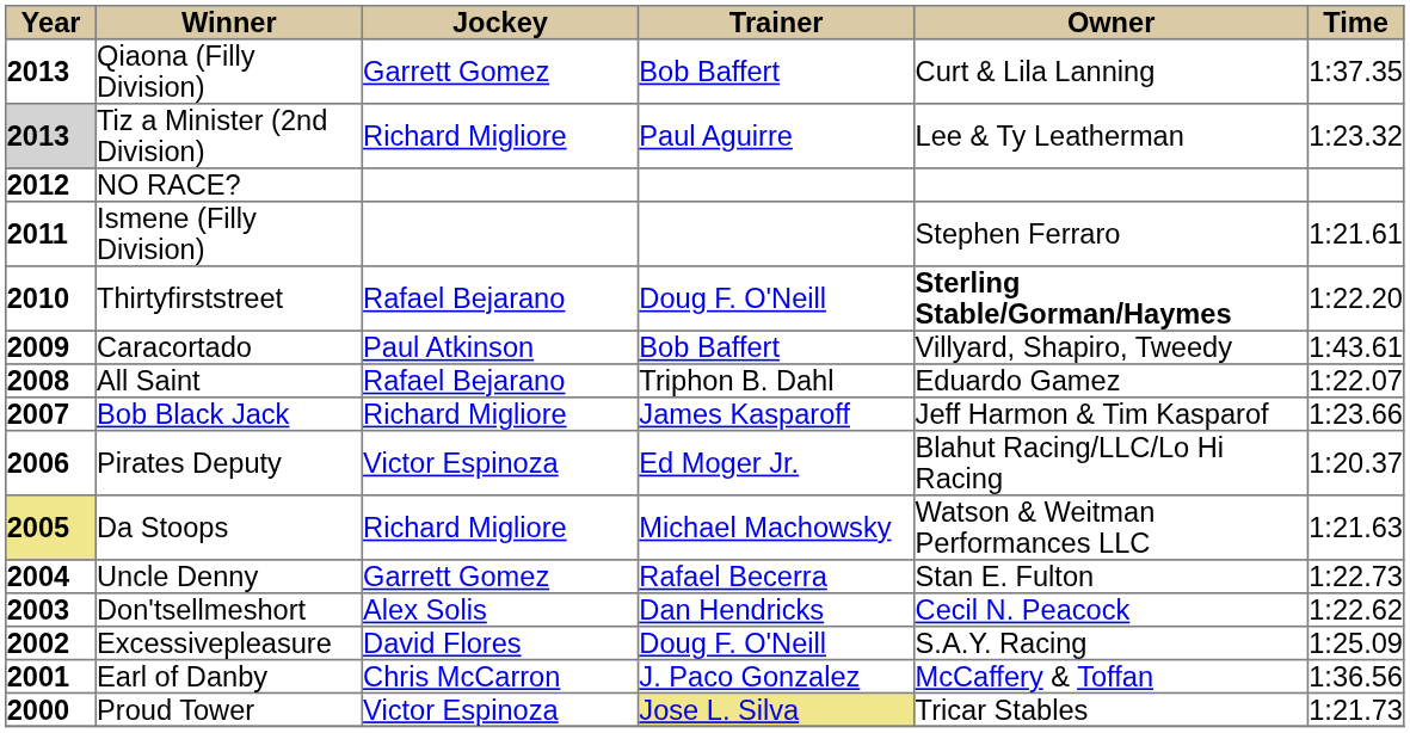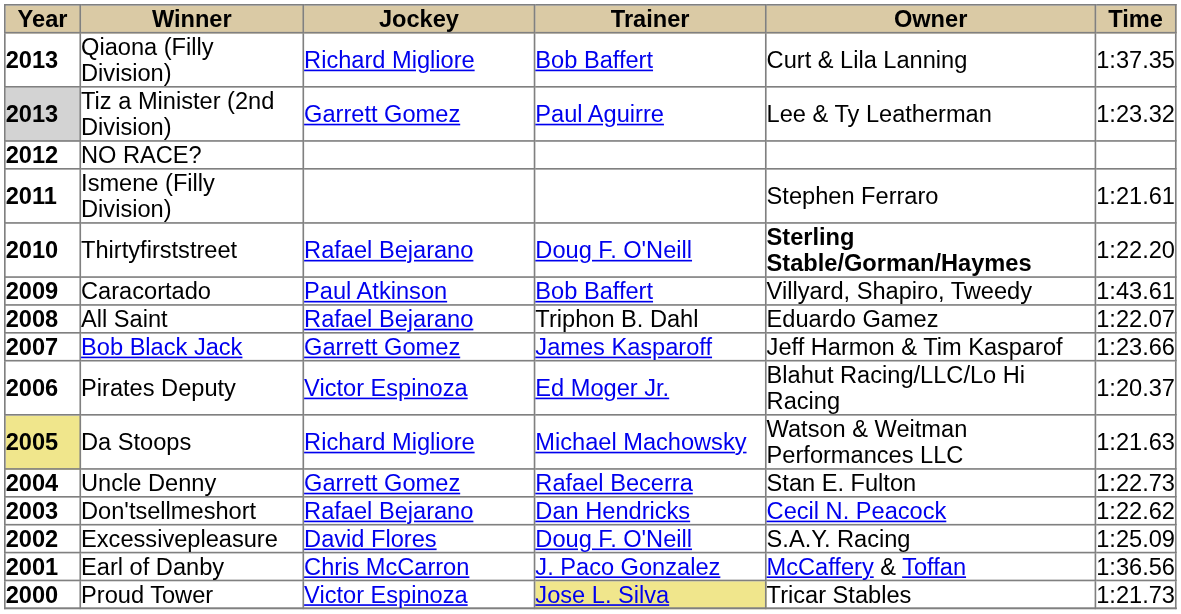 <table class = "sortable" | border="1" cellpadding="0" style="border-collapse: collapse; font-size:90%">
 <tr bgcolor="#DACAA5" align="center">
 <td width="45px"><strong>Year</strong> <br></td>
 <td width="135px"><strong>Winner</strong> <br></td>
 <td width="140px"><strong>Jockey</strong> <br></td>
 <td width="140px"><strong>Trainer</strong> <br></td>
 <td width="200px"><strong>Owner</strong> <br></td>
 <td width="46px"><strong>Time</strong></td>
 </tr>
 <tr>
 <td><strong>2013</strong></td>
 <td>Qiaona (Filly Division)</td>
-<td><a href='#'>Garrett Gomez</a></td>
+<td><a href='#'>Richard Migliore</a></td>
 <td><a href='#'>Bob Baffert</a></td>
 <td>Curt & Lila Lanning</td>
 <td>1:37.35</td>
 </tr>
 <tr>
 <td style="background: lightgrey;"><strong>2013</strong></td>
 <td>Tiz a Minister (2nd Division)</td>
-<td><a href='#'>Richard Migliore</a></td>
+<td><a href='#'>Garrett Gomez</a></td>
 <td><a href='#'>Paul Aguirre</a></td>
 <td>Lee & Ty Leatherman</td>
 <td>1:23.32</td>
 </tr>
 <tr>
 <td><strong>2012</strong></td>
 <td>NO RACE?</td>
 <td></td>
 <td></td>
 <td></td>
 <td></td>
 </tr>
 <tr>
 <td><strong>2011</strong></td>
 <td>Ismene (Filly Division)</td>
 <td></td>
 <td></td>
 <td>Stephen Ferraro</td>
 <td>1:21.61</td>
 </tr>
 <tr>
 <td><strong>2010</strong></td>
 <td>Thirtyfirststreet</td>
 <td><a href='#'>Rafael Bejarano</a></td>
 <td><a href='#'>Doug F. O'Neill</a></td>
 <td><strong>Sterling Stable/Gorman/Haymes</strong></td>
 <td>1:22.20</td>
 </tr>
 <tr>
 <td><strong>2009</strong></td>
 <td>Caracortado</td>
 <td><a href='#'>Paul Atkinson</a></td>
 <td><a href='#'>Bob Baffert</a></td>
 <td>Villyard, Shapiro, Tweedy</td>
 <td>1:43.61</td>
 </tr>
 <tr>
 <td><strong>2008</strong></td>
 <td>All Saint</td>
 <td><a href='#'>Rafael Bejarano</a></td>
 <td>Triphon B. Dahl</td>
 <td>Eduardo Gamez</td>
 <td>1:22.07</td>
 </tr>
 <tr>
 <td><strong>2007</strong></td>
 <td><a href='#'>Bob Black Jack</a></td>
-<td><a href='#'>Richard Migliore</a></td>
+<td><a href='#'>Garrett Gomez</a></td>
 <td><a href='#'>James Kasparoff</a></td>
 <td>Jeff Harmon & Tim Kasparof</td>
 <td>1:23.66</td>
 </tr>
 <tr>
 <td><strong>2006</strong></td>
 <td>Pirates Deputy</td>
 <td><a href='#'>Victor Espinoza</a></td>
 <td><a href='#'>Ed Moger Jr.</a></td>
 <td>Blahut Racing/LLC/Lo Hi Racing</td>
 <td>1:20.37</td>
 </tr>
 <tr>
 <td style="background: khaki;"><strong>2005</strong></td>
 <td>Da Stoops</td>
 <td><a href='#'>Richard Migliore</a></td>
 <td><a href='#'>Michael Machowsky</a></td>
 <td>Watson & Weitman Performances LLC</td>
 <td>1:21.63</td>
 </tr>
 <tr>
 <td><strong>2004</strong></td>
 <td>Uncle Denny</td>
 <td><a href='#'>Garrett Gomez</a></td>
 <td><a href='#'>Rafael Becerra</a></td>
 <td>Stan E. Fulton</td>
 <td>1:22.73</td>
 </tr>
 <tr>
 <td><strong>2003</strong></td>
 <td>Don'tsellmeshort</td>
-<td><a href='#'>Alex Solis</a></td>
+<td><a href='#'>Rafael Bejarano</a></td>
 <td><a href='#'>Dan Hendricks</a></td>
 <td><a href='#'>Cecil N. Peacock</a></td>
 <td>1:22.62</td>
 </tr>
 <tr>
 <td><strong>2002</strong></td>
 <td>Excessivepleasure</td>
 <td><a href='#'>David Flores</a></td>
 <td><a href='#'>Doug F. O'Neill</a></td>
 <td>S.A.Y. Racing</td>
 <td>1:25.09</td>
 </tr>
 <tr>
 <td><strong>2001</strong></td>
 <td>Earl of Danby</td>
 <td><a href='#'>Chris McCarron</a></td>
 <td><a href='#'>J. Paco Gonzalez</a></td>
 <td><a href='#'>McCaffery</a> & <a href='#'>Toffan</a></td>
 <td>1:36.56</td>
 </tr>
 <tr>
 <td><strong>2000</strong></td>
 <td>Proud Tower</td>
 <td><a href='#'>Victor Espinoza</a></td>
 <td style="background: khaki;"><a href='#'>Jose L. Silva</a></td>
 <td>Tricar Stables</td>
 <td>1:21.73</td>
 </tr>
 <tr>
 </tr>
 </table>
